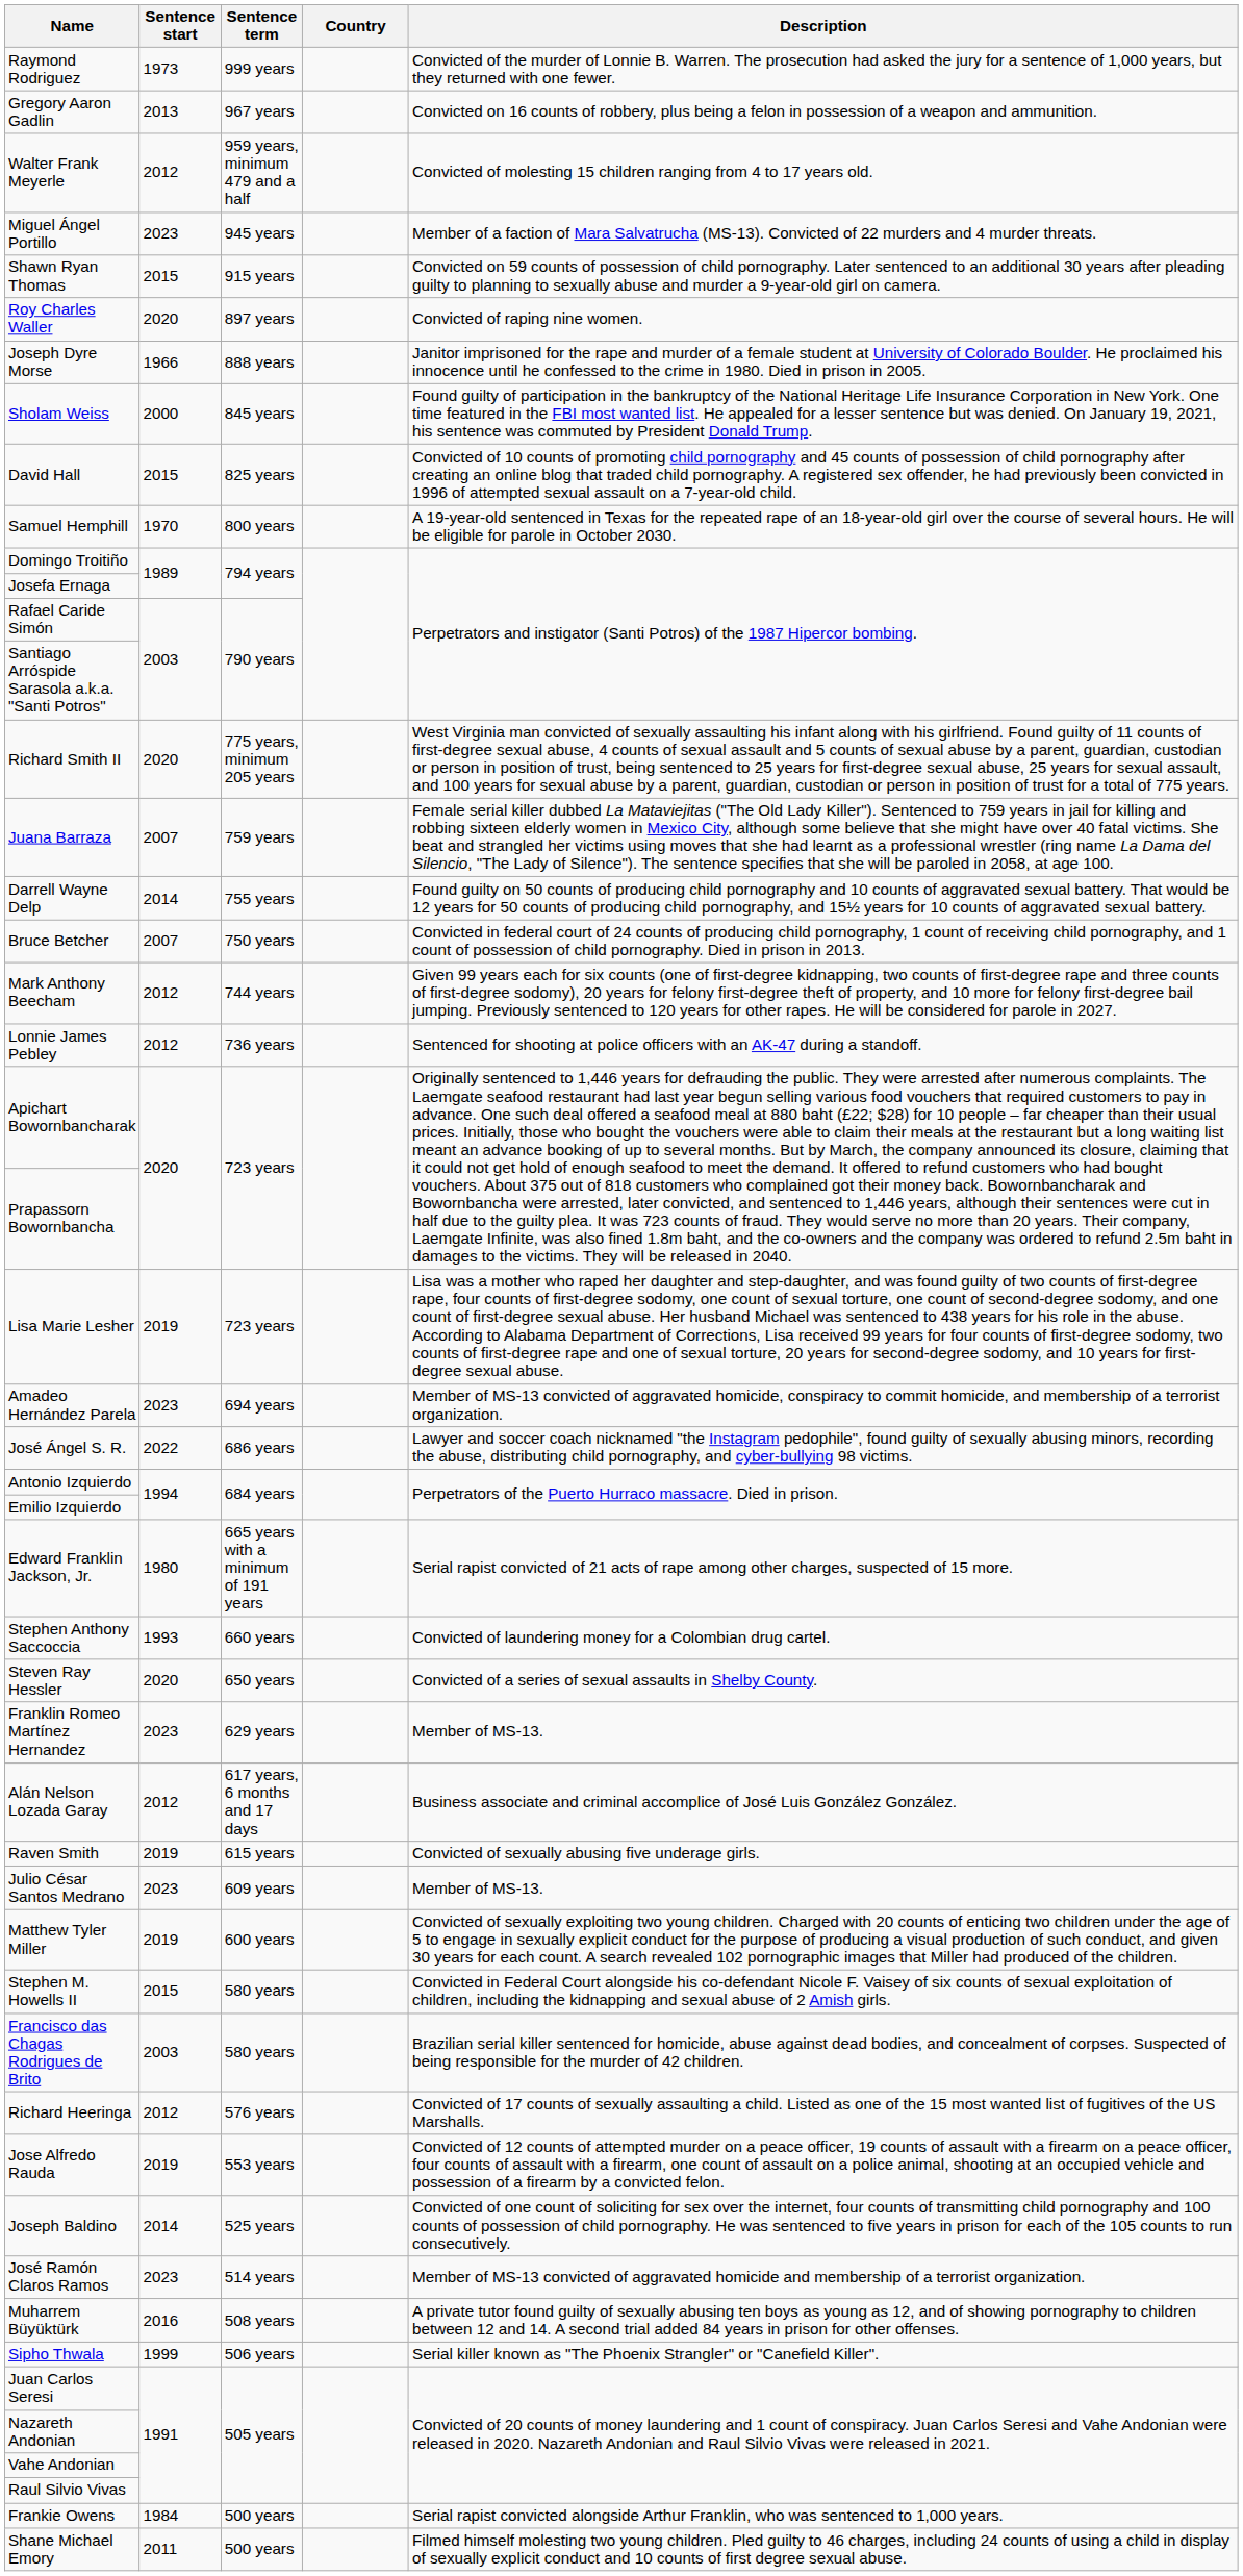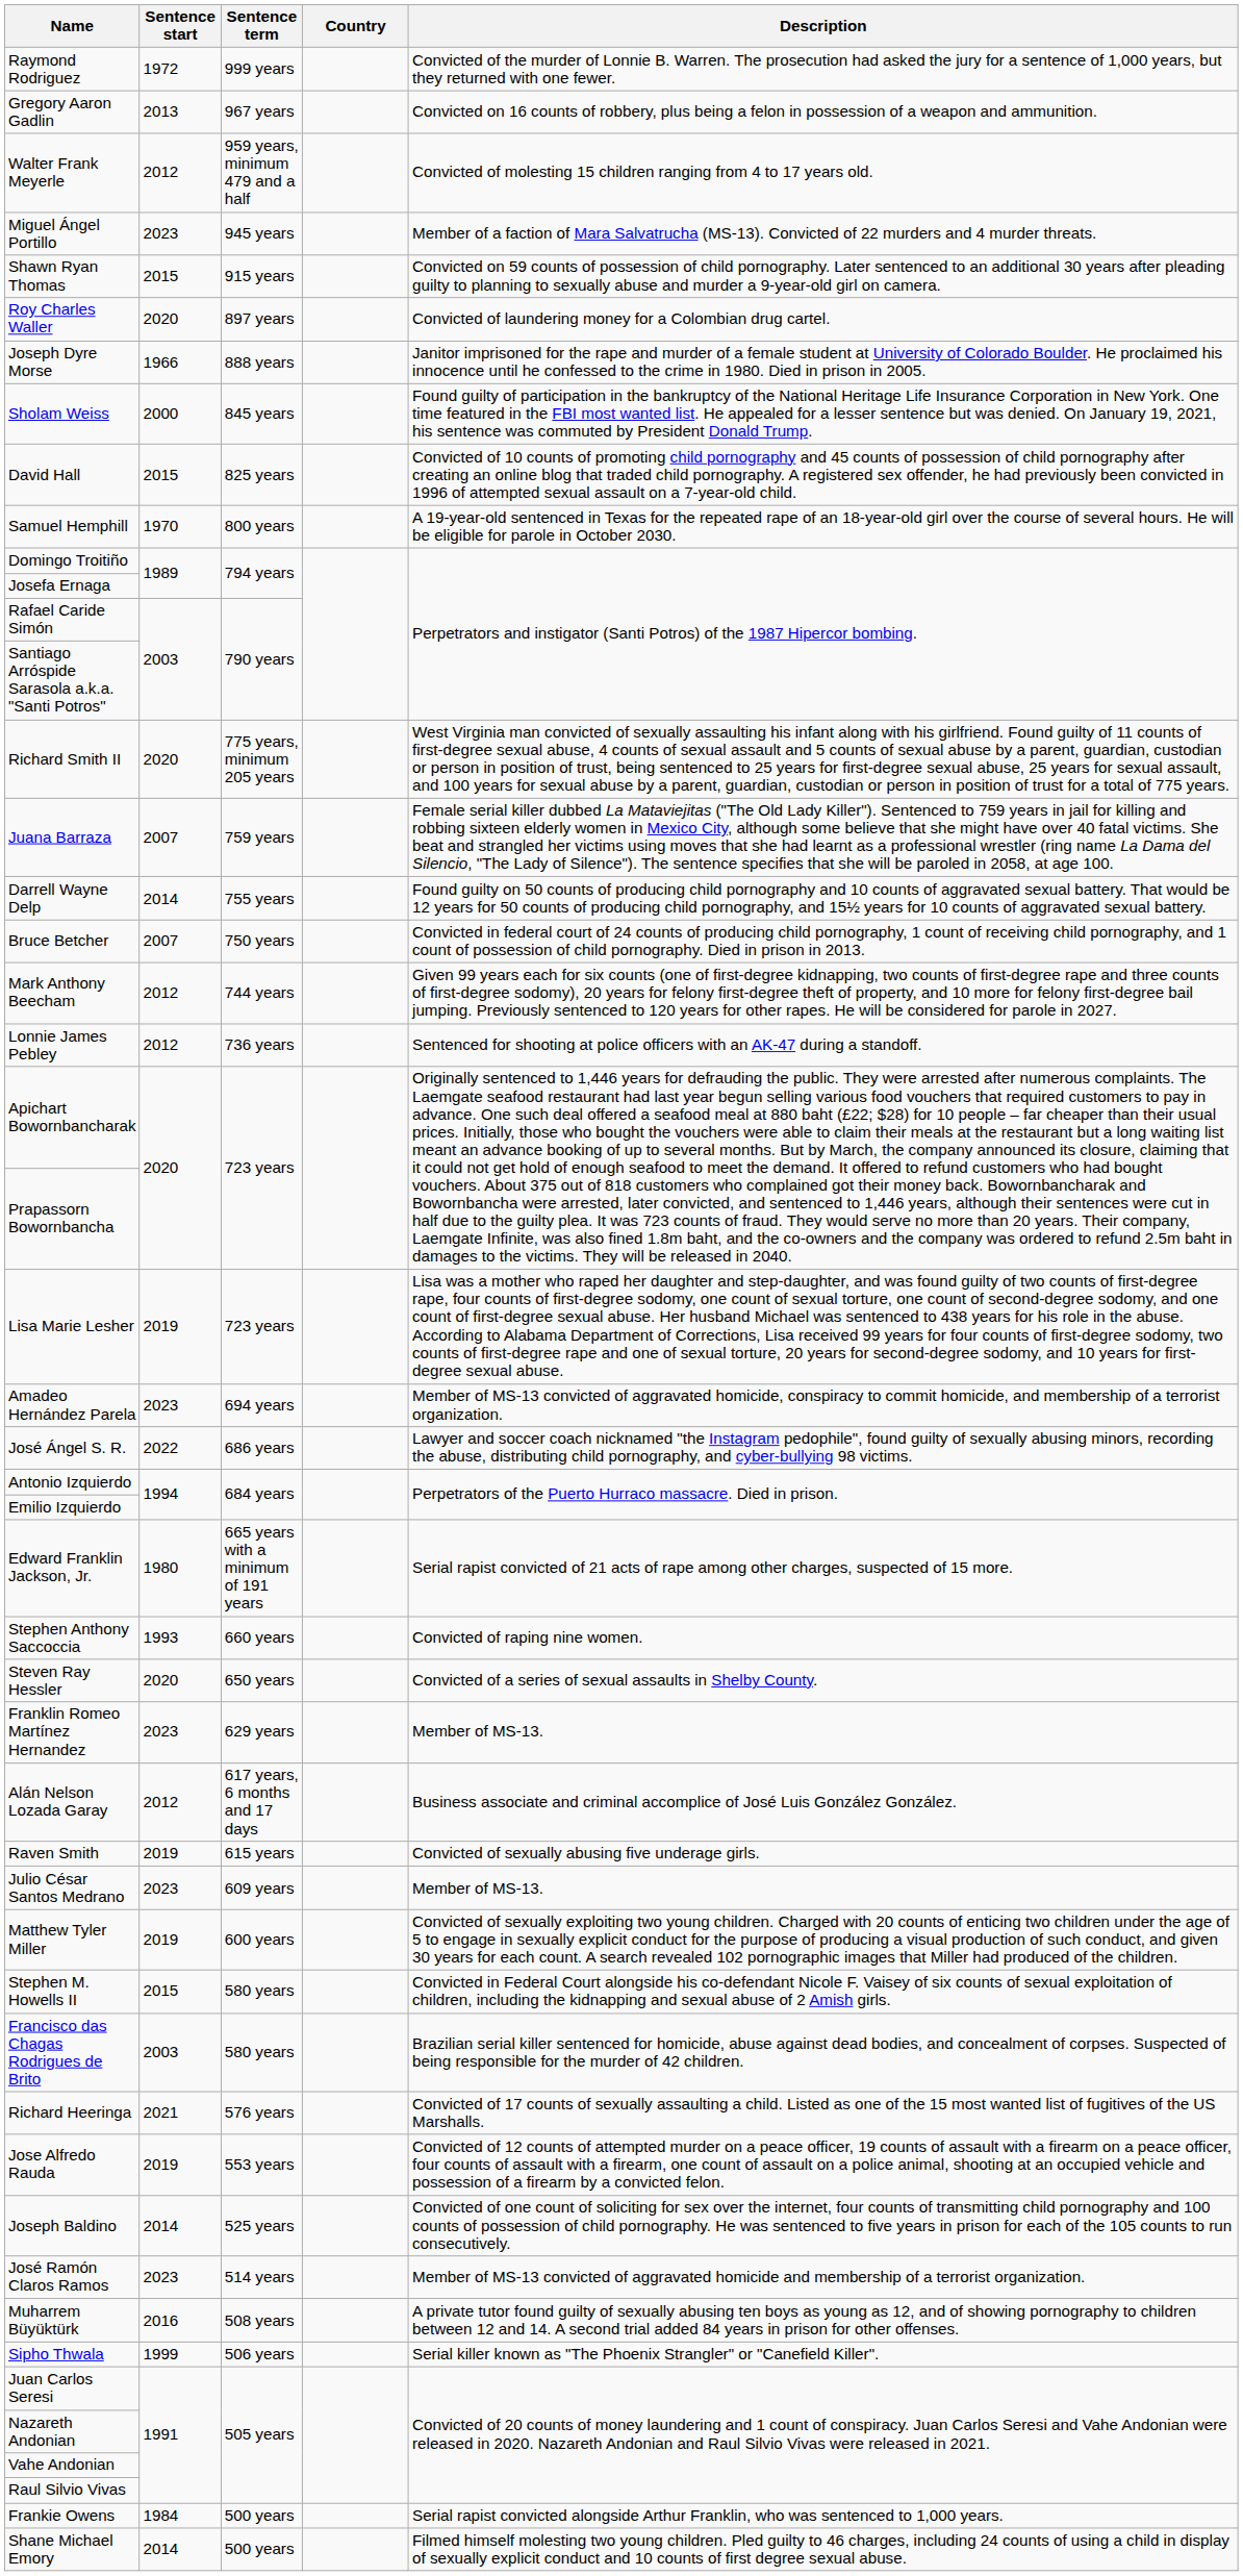 <table class="wikitable sortable">
 <tr>
 <th style="width:77px;">Name</th>
 <th style="width:75px;">Sentence start</th>
 <th style="width:75px;">Sentence term</th>
 <th style="width:100px;">Country</th>
 <th class="unsortable">Description</th>
 </tr>
 <tr>
 <td>Raymond Rodriguez</td>
-<td>1973</td>
+<td>1972</td>
 <td>999 years</td>
 <td> </td>
 <td>Convicted of the murder of Lonnie B. Warren. The prosecution had asked the jury for a sentence of 1,000 years, but they returned with one fewer.</td>
 </tr>
 <tr>
 <td>Gregory Aaron Gadlin</td>
 <td>2013</td>
 <td>967 years</td>
 <td> </td>
 <td>Convicted on 16 counts of robbery, plus being a felon in possession of a weapon and ammunition.</td>
 </tr>
 <tr>
 <td>Walter Frank Meyerle</td>
 <td>2012</td>
 <td>959 years, minimum 479 and a half</td>
 <td> </td>
 <td>Convicted of molesting 15 children ranging from 4 to 17 years old.</td>
 </tr>
 <tr>
 <td>Miguel Ángel Portillo</td>
 <td>2023</td>
 <td>945 years</td>
 <td> </td>
 <td>Member of a faction of <a href='#'>Mara Salvatrucha</a> (MS-13). Convicted of 22 murders and 4 murder threats.</td>
 </tr>
 <tr>
 <td>Shawn Ryan Thomas</td>
 <td>2015</td>
 <td>915 years</td>
 <td> </td>
 <td>Convicted on 59 counts of possession of child pornography. Later sentenced to an additional 30 years after pleading guilty to planning to sexually abuse and murder a 9-year-old girl on camera.</td>
 </tr>
 <tr>
 <td><a href='#'>Roy Charles Waller</a></td>
 <td>2020</td>
 <td>897 years</td>
 <td> </td>
-<td>Convicted of raping nine women.</td>
+<td>Convicted of laundering money for a Colombian drug cartel.</td>
 </tr>
 <tr>
 <td>Joseph Dyre Morse</td>
 <td>1966</td>
 <td>888 years</td>
 <td> </td>
 <td>Janitor imprisoned for the rape and murder of a female student at <a href='#'>University of Colorado Boulder</a>. He proclaimed his innocence until he confessed to the crime in 1980. Died in prison in 2005.</td>
 </tr>
 <tr>
 <td><a href='#'>Sholam Weiss</a></td>
 <td>2000</td>
 <td>845 years</td>
 <td> </td>
 <td>Found guilty of participation in the bankruptcy of the National Heritage Life Insurance Corporation in New York. One time featured in the <a href='#'>FBI most wanted list</a>. He appealed for a lesser sentence but was denied. On January 19, 2021, his sentence was commuted by President <a href='#'>Donald Trump</a>.</td>
 </tr>
 <tr>
 <td>David Hall</td>
 <td>2015</td>
 <td>825 years</td>
 <td> </td>
 <td>Convicted of 10 counts of promoting <a href='#'>child pornography</a> and 45 counts of possession of child pornography after creating an online blog that traded child pornography. A registered sex offender, he had previously been convicted in 1996 of attempted sexual assault on a 7-year-old child.</td>
 </tr>
 <tr>
 <td>Samuel Hemphill</td>
 <td>1970</td>
 <td>800 years</td>
 <td> </td>
 <td>A 19-year-old sentenced in Texas for the repeated rape of an 18-year-old girl over the course of several hours. He will be eligible for parole in October 2030.</td>
 </tr>
 <tr>
 <td>Domingo Troitiño</td>
 <td rowspan="2">1989</td>
 <td rowspan="2">794 years</td>
 <td rowspan="4"> </td>
 <td rowspan="4">Perpetrators and instigator (Santi Potros) of the <a href='#'>1987 Hipercor bombing</a>.</td>
 </tr>
 <tr>
 <td>Josefa Ernaga</td>
 </tr>
 <tr>
 <td>Rafael Caride Simón</td>
 <td rowspan="2">2003</td>
 <td rowspan="2">790 years</td>
 </tr>
 <tr>
 <td>Santiago Arróspide Sarasola a.k.a. "Santi Potros"</td>
 </tr>
 <tr>
 <td>Richard Smith II</td>
 <td>2020</td>
 <td>775 years, minimum 205 years</td>
 <td> </td>
 <td>West Virginia man convicted of sexually assaulting his infant along with his girlfriend. Found guilty of 11 counts of first-degree sexual abuse, 4 counts of sexual assault and 5 counts of sexual abuse by a parent, guardian, custodian or person in position of trust, being sentenced to 25 years for first-degree sexual abuse, 25 years for sexual assault, and 100 years for sexual abuse by a parent, guardian, custodian or person in position of trust for a total of 775 years.</td>
 </tr>
 <tr>
 <td><a href='#'>Juana Barraza</a></td>
 <td>2007</td>
 <td>759 years</td>
 <td> </td>
 <td>Female serial killer dubbed <em>La Mataviejitas</em> ("The Old Lady Killer"). Sentenced to 759 years in jail for killing and robbing sixteen elderly women in <a href='#'>Mexico City</a>, although some believe that she might have over 40 fatal victims. She beat and strangled her victims using moves that she had learnt as a professional wrestler (ring name <em>La Dama del Silencio</em>, "The Lady of Silence"). The sentence specifies that she will be paroled in 2058, at age 100.</td>
 </tr>
 <tr>
 <td>Darrell Wayne Delp</td>
 <td>2014</td>
 <td>755 years</td>
 <td> </td>
 <td>Found guilty on 50 counts of producing child pornography and 10 counts of aggravated sexual battery. That would be 12 years for 50 counts of producing child pornography, and 15½ years for 10 counts of aggravated sexual battery.</td>
 </tr>
 <tr>
 <td>Bruce Betcher</td>
 <td>2007</td>
 <td>750 years</td>
 <td> </td>
 <td>Convicted in federal court of 24 counts of producing child pornography, 1 count of receiving child pornography, and 1 count of possession of child pornography. Died in prison in 2013.</td>
 </tr>
 <tr>
 <td>Mark Anthony Beecham</td>
 <td>2012</td>
 <td>744 years</td>
 <td> </td>
 <td>Given 99 years each for six counts (one of first-degree kidnapping, two counts of first-degree rape and three counts of first-degree sodomy), 20 years for felony first-degree theft of property, and 10 more for felony first-degree bail jumping. Previously sentenced to 120 years for other rapes. He will be considered for parole in 2027.</td>
 </tr>
 <tr>
 <td>Lonnie James Pebley</td>
 <td>2012</td>
 <td>736 years</td>
 <td> </td>
 <td>Sentenced for shooting at police officers with an <a href='#'>AK-47</a> during a standoff.</td>
 </tr>
 <tr>
 <td>Apichart Bowornbancharak</td>
 <td rowspan="2">2020</td>
 <td rowspan="2">723 years</td>
 <td rowspan="2"></td>
 <td rowspan="2">Originally sentenced to 1,446 years for defrauding the public. They were arrested after numerous complaints. The Laemgate seafood restaurant had last year begun selling various food vouchers that required customers to pay in advance. One such deal offered a seafood meal at 880 baht (£22; $28) for 10 people – far cheaper than their usual prices. Initially, those who bought the vouchers were able to claim their meals at the restaurant but a long waiting list meant an advance booking of up to several months. But by March, the company announced its closure, claiming that it could not get hold of enough seafood to meet the demand. It offered to refund customers who had bought vouchers. About 375 out of 818 customers who complained got their money back. Bowornbancharak and Bowornbancha were arrested, later convicted, and sentenced to 1,446 years, although their sentences were cut in half due to the guilty plea. It was 723 counts of fraud. They would serve no more than 20 years. Their company, Laemgate Infinite, was also fined 1.8m baht, and the co-owners and the company was ordered to refund 2.5m baht in damages to the victims. They will be released in 2040.</td>
 </tr>
 <tr>
 <td>Prapassorn Bowornbancha</td>
 </tr>
 <tr>
 <td>Lisa Marie Lesher</td>
 <td>2019</td>
 <td>723 years</td>
 <td> </td>
 <td>Lisa was a mother who raped her daughter and step-daughter, and was found guilty of two counts of first-degree rape, four counts of first-degree sodomy, one count of sexual torture, one count of second-degree sodomy, and one count of first-degree sexual abuse. Her husband Michael was sentenced to 438 years for his role in the abuse. According to Alabama Department of Corrections, Lisa received 99 years for four counts of first-degree sodomy, two counts of first-degree rape and one of sexual torture, 20 years for second-degree sodomy, and 10 years for first-degree sexual abuse.</td>
 </tr>
 <tr>
 <td>Amadeo Hernández Parela</td>
 <td>2023</td>
 <td>694 years</td>
 <td> </td>
 <td>Member of MS-13 convicted of aggravated homicide, conspiracy to commit homicide, and membership of a terrorist organization.</td>
 </tr>
 <tr>
 <td>José Ángel S. R.</td>
 <td>2022</td>
 <td>686 years</td>
 <td> </td>
 <td>Lawyer and soccer coach nicknamed "the <a href='#'>Instagram</a> pedophile", found guilty of sexually abusing minors, recording the abuse, distributing child pornography, and <a href='#'>cyber-bullying</a> 98 victims.</td>
 </tr>
 <tr>
 <td>Antonio Izquierdo</td>
 <td rowspan="2">1994</td>
 <td rowspan="2">684 years</td>
 <td rowspan="2"> </td>
 <td rowspan="2">Perpetrators of the <a href='#'>Puerto Hurraco massacre</a>. Died in prison.</td>
 </tr>
 <tr>
 <td>Emilio Izquierdo</td>
 </tr>
 <tr>
 <td>Edward Franklin Jackson, Jr.</td>
 <td>1980</td>
 <td>665 years with a minimum of 191 years</td>
 <td> </td>
 <td>Serial rapist convicted of 21 acts of rape among other charges, suspected of 15 more.</td>
 </tr>
 <tr>
 <td>Stephen Anthony Saccoccia</td>
 <td>1993</td>
 <td>660 years</td>
 <td> </td>
-<td>Convicted of laundering money for a Colombian drug cartel.</td>
+<td>Convicted of raping nine women.</td>
 </tr>
 <tr>
 <td>Steven Ray Hessler</td>
 <td>2020</td>
 <td>650 years</td>
 <td> </td>
 <td>Convicted of a series of sexual assaults in <a href='#'>Shelby County</a>.</td>
 </tr>
 <tr>
 <td>Franklin Romeo Martínez Hernandez</td>
 <td>2023</td>
 <td>629 years</td>
 <td> </td>
 <td>Member of MS-13.</td>
 </tr>
 <tr>
 <td>Alán Nelson Lozada Garay</td>
 <td>2012</td>
 <td>617 years, 6 months and 17 days</td>
 <td> </td>
 <td>Business associate and criminal accomplice of José Luis González González.</td>
 </tr>
 <tr>
 <td>Raven Smith</td>
 <td>2019</td>
 <td>615 years</td>
 <td> </td>
 <td>Convicted of sexually abusing five underage girls.</td>
 </tr>
 <tr>
 <td>Julio César Santos Medrano</td>
 <td>2023</td>
 <td>609 years</td>
 <td> </td>
 <td>Member of MS-13.</td>
 </tr>
 <tr>
 <td>Matthew Tyler Miller</td>
 <td>2019</td>
 <td>600 years</td>
 <td> </td>
 <td>Convicted of sexually exploiting two young children. Charged with 20 counts of enticing two children under the age of 5 to engage in sexually explicit conduct for the purpose of producing a visual production of such conduct, and given 30 years for each count. A search revealed 102 pornographic images that Miller had produced of the children.</td>
 </tr>
 <tr>
 <td>Stephen M. Howells II</td>
 <td>2015</td>
 <td>580 years</td>
 <td> </td>
 <td>Convicted in Federal Court alongside his co-defendant Nicole F. Vaisey of six counts of sexual exploitation of children, including the kidnapping and sexual abuse of 2 <a href='#'>Amish</a> girls.</td>
 </tr>
 <tr>
 <td><a href='#'>Francisco das Chagas Rodrigues de Brito</a></td>
 <td>2003</td>
 <td>580 years</td>
 <td> </td>
 <td>Brazilian serial killer sentenced for homicide, abuse against dead bodies, and concealment of corpses. Suspected of being responsible for the murder of 42 children.</td>
 </tr>
 <tr>
 <td>Richard Heeringa</td>
-<td>2012</td>
+<td>2021</td>
 <td>576 years</td>
 <td> </td>
 <td>Convicted of 17 counts of sexually assaulting a child. Listed as one of the 15 most wanted list of fugitives of the US Marshalls.</td>
 </tr>
 <tr>
 <td>Jose Alfredo Rauda</td>
 <td>2019</td>
 <td>553 years</td>
 <td> </td>
 <td>Convicted of 12 counts of attempted murder on a peace officer, 19 counts of assault with a firearm on a peace officer, four counts of assault with a firearm, one count of assault on a police animal, shooting at an occupied vehicle and possession of a firearm by a convicted felon.</td>
 </tr>
 <tr>
 <td>Joseph Baldino</td>
 <td>2014</td>
 <td>525 years</td>
 <td> </td>
 <td>Convicted of one count of soliciting for sex over the internet, four counts of transmitting child pornography and 100 counts of possession of child pornography. He was sentenced to five years in prison for each of the 105 counts to run consecutively.</td>
 </tr>
 <tr>
 <td>José Ramón Claros Ramos</td>
 <td>2023</td>
 <td>514 years</td>
 <td> </td>
 <td>Member of MS-13 convicted of aggravated homicide and membership of a terrorist organization.</td>
 </tr>
 <tr>
 <td>Muharrem Büyüktürk</td>
 <td>2016</td>
 <td>508 years</td>
 <td> </td>
 <td>A private tutor found guilty of sexually abusing ten boys as young as 12, and of showing pornography to children between 12 and 14. A second trial added 84 years in prison for other offenses.</td>
 </tr>
 <tr>
 <td><a href='#'>Sipho Thwala</a></td>
 <td>1999</td>
 <td>506 years</td>
 <td> </td>
 <td>Serial killer known as "The Phoenix Strangler" or "Canefield Killer".</td>
 </tr>
 <tr>
 <td>Juan Carlos Seresi</td>
 <td rowspan="4">1991</td>
 <td rowspan="4">505 years</td>
 <td rowspan="4"> </td>
 <td rowspan="4">Convicted of 20 counts of money laundering and 1 count of conspiracy. Juan Carlos Seresi and Vahe Andonian were released in 2020. Nazareth Andonian and Raul Silvio Vivas were released in 2021.</td>
 </tr>
 <tr>
 <td>Nazareth Andonian</td>
 </tr>
 <tr>
 <td>Vahe Andonian</td>
 </tr>
 <tr>
 <td>Raul Silvio Vivas</td>
 </tr>
 <tr>
 <td>Frankie Owens</td>
 <td>1984</td>
 <td>500 years</td>
 <td> </td>
 <td>Serial rapist convicted alongside Arthur Franklin, who was sentenced to 1,000 years.</td>
 </tr>
 <tr>
 <td>Shane Michael Emory</td>
-<td>2011</td>
+<td>2014</td>
 <td>500 years</td>
 <td> </td>
 <td>Filmed himself molesting two young children. Pled guilty to 46 charges, including 24 counts of using a child in display of sexually explicit conduct and 10 counts of first degree sexual abuse.</td>
 </tr>
 </table>
